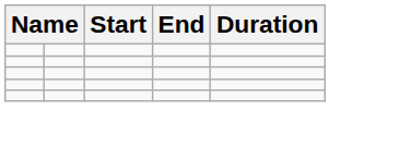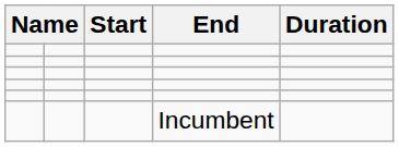 <table class="wikitable sortable" style="text-align:center">
 <tr>
 <th colspan=2>Name</th>
 <th>Start</th>
 <th>End</th>
 <th>Duration</th>
 </tr>
 <tr>
 <td></td>
 <td></td>
 <td></td>
 <td></td>
 <td></td>
 </tr>
 <tr>
 <td></td>
 <td></td>
 <td></td>
 <td></td>
 <td></td>
 </tr>
 <tr>
 <td></td>
 <td></td>
 <td></td>
 <td></td>
 <td></td>
 </tr>
 <tr>
 <td></td>
 <td></td>
 <td></td>
 <td></td>
 <td></td>
 </tr>
 <tr>
 <td></td>
 <td></td>
 <td></td>
 <td></td>
 <td></td>
 </tr>
+<tr>
+<td></td>
+<td></td>
+<td></td>
+<td>Incumbent</td>
+<td></td>
+</tr>
 </table>
